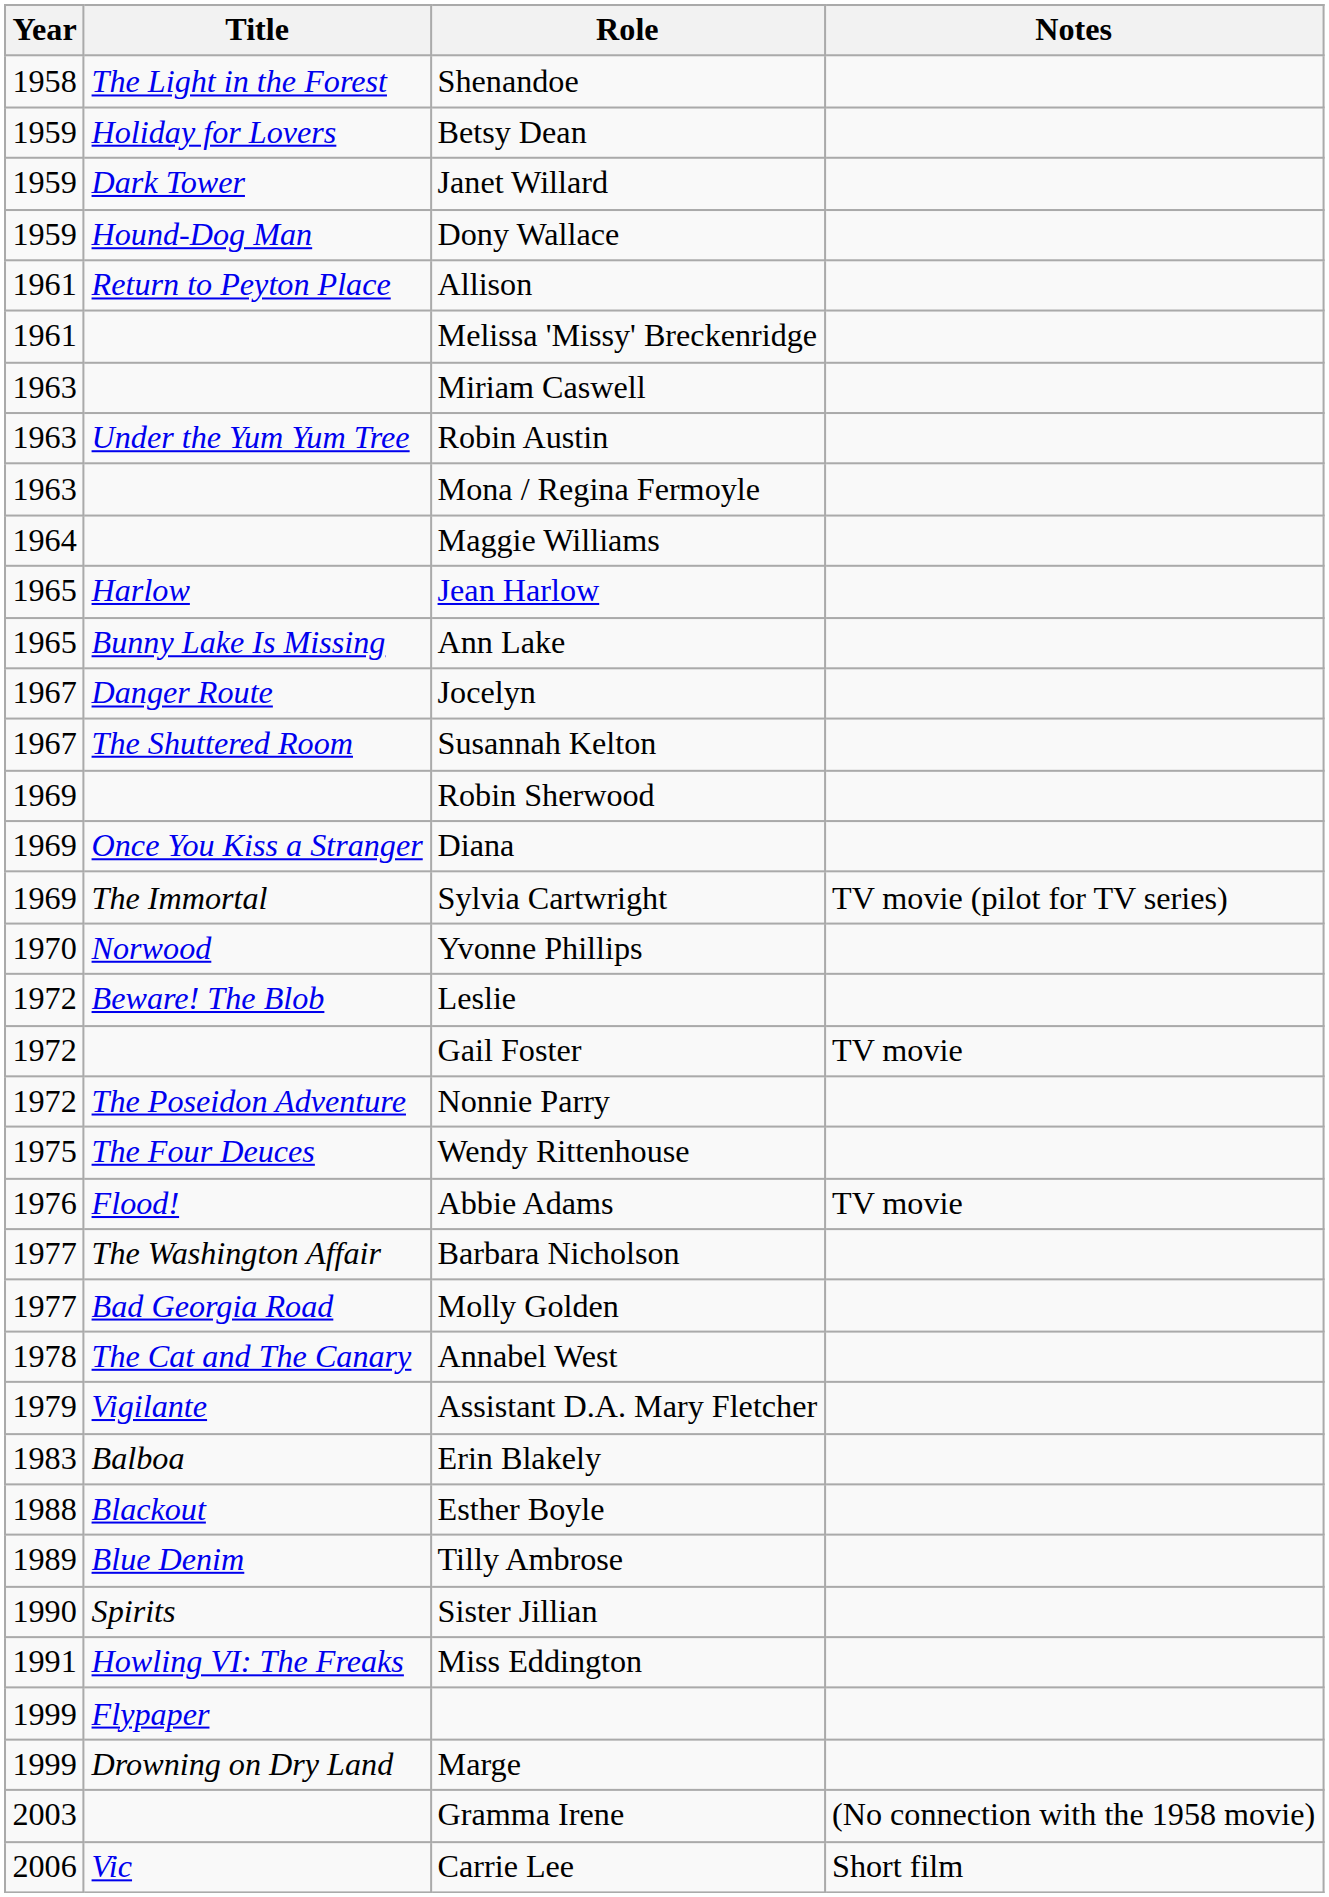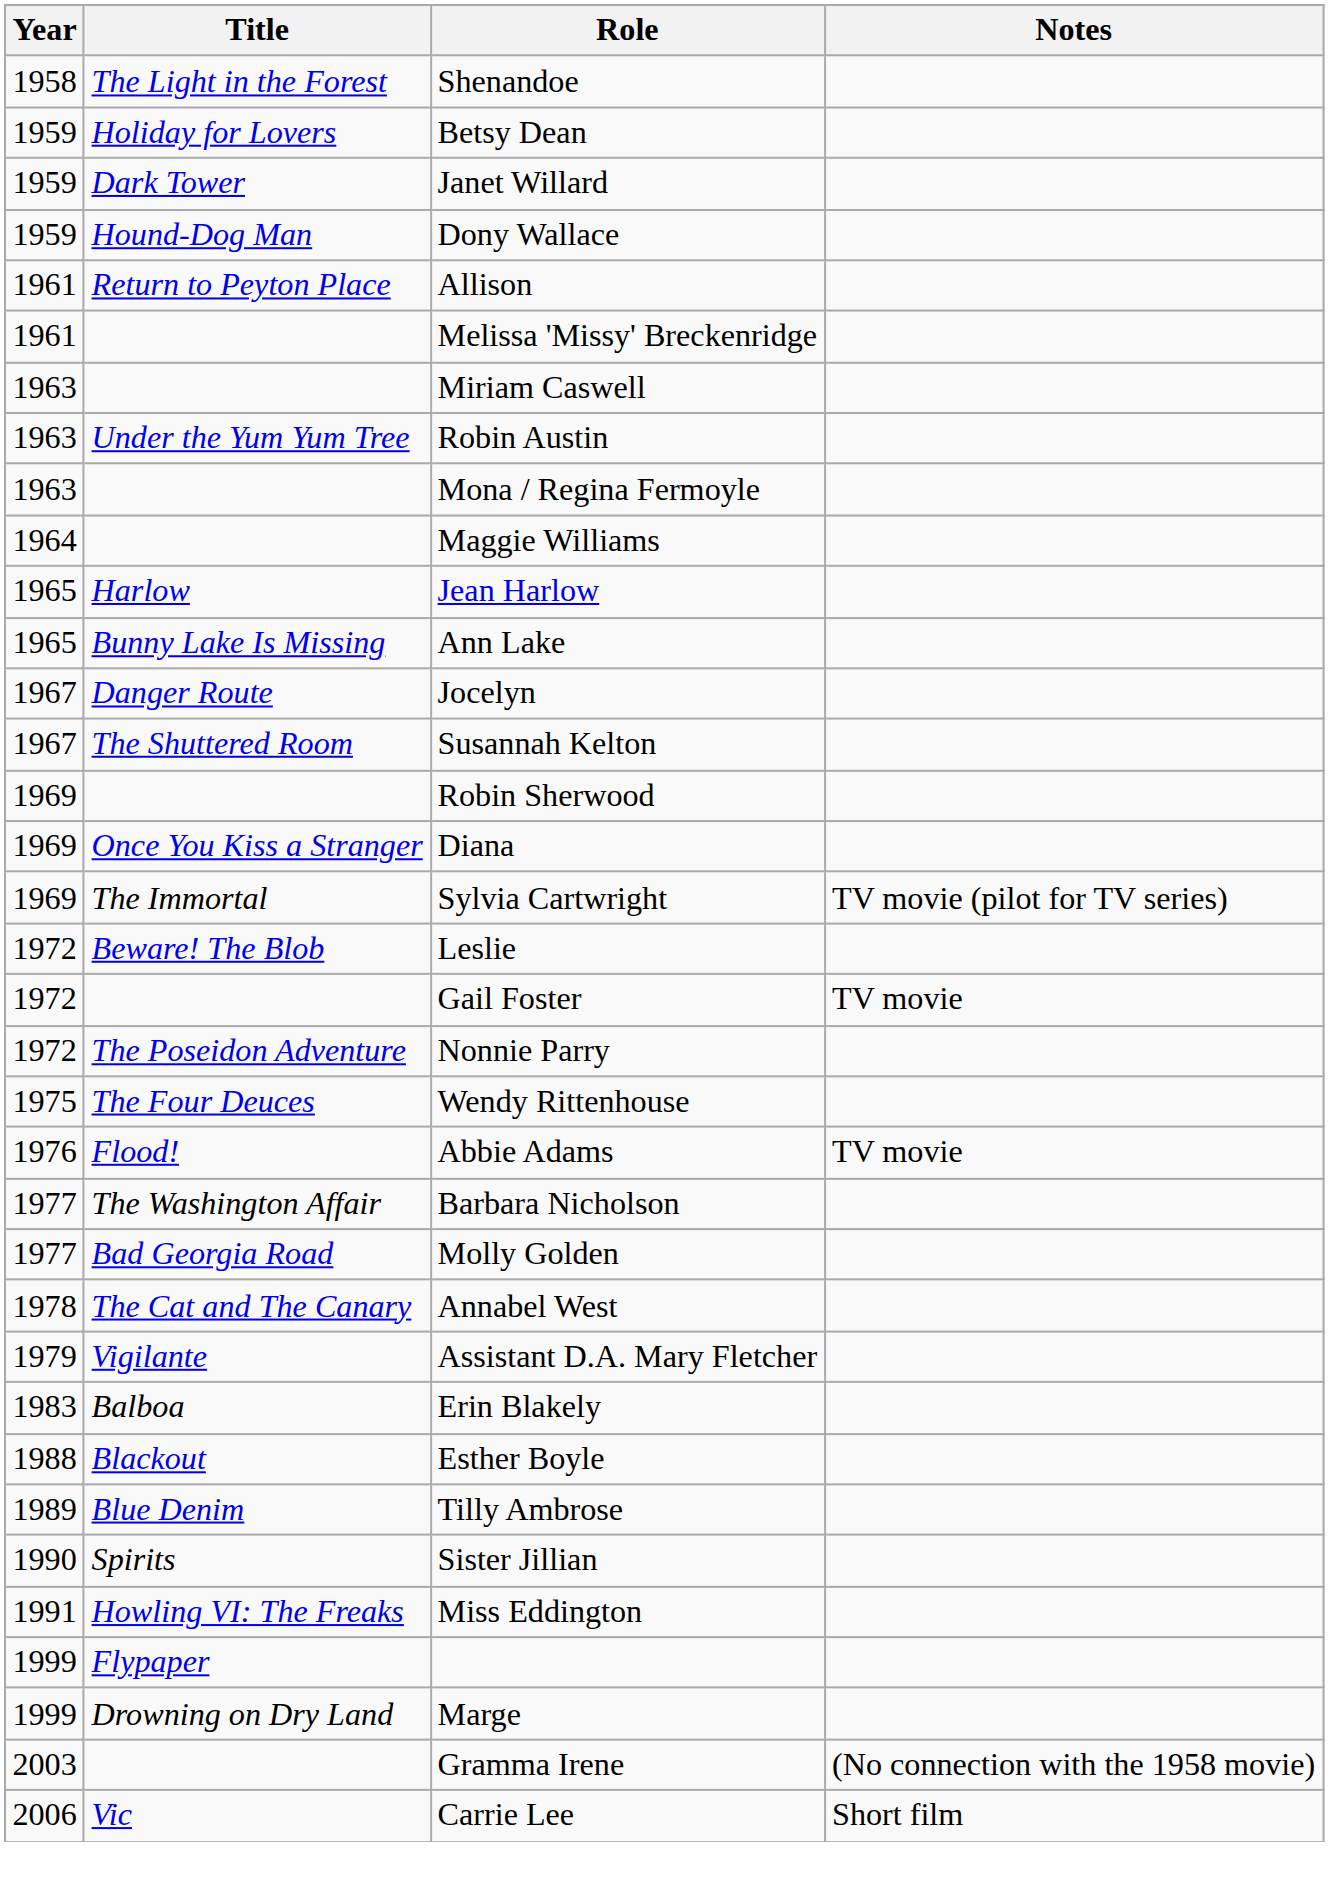 <table class="wikitable sortable">
 <tr>
 <th>Year</th>
 <th>Title</th>
 <th>Role</th>
 <th class="unsortable">Notes</th>
 </tr>
 <tr>
 <td>1958</td>
 <td><em><a href='#'>The Light in the Forest</a></em></td>
 <td>Shenandoe</td>
 <td></td>
 </tr>
 <tr>
 <td>1959</td>
 <td><em><a href='#'>Holiday for Lovers</a></em></td>
 <td>Betsy Dean</td>
 <td></td>
 </tr>
 <tr>
 <td>1959</td>
 <td><em><a href='#'>Dark Tower</a></em></td>
 <td>Janet Willard</td>
 <td></td>
 </tr>
 <tr>
 <td>1959</td>
 <td><em><a href='#'>Hound-Dog Man</a></em></td>
 <td>Dony Wallace</td>
 <td></td>
 </tr>
 <tr>
 <td>1961</td>
 <td><em><a href='#'>Return to Peyton Place</a></em></td>
 <td>Allison</td>
 <td></td>
 </tr>
 <tr>
 <td>1961</td>
 <td><em></em></td>
 <td>Melissa 'Missy' Breckenridge</td>
 <td></td>
 </tr>
 <tr>
 <td>1963</td>
 <td><em></em></td>
 <td>Miriam Caswell</td>
 <td></td>
 </tr>
 <tr>
 <td>1963</td>
 <td><em><a href='#'>Under the Yum Yum Tree</a></em></td>
 <td>Robin Austin</td>
 <td></td>
 </tr>
 <tr>
 <td>1963</td>
 <td><em></em></td>
 <td>Mona / Regina Fermoyle</td>
 <td></td>
 </tr>
 <tr>
 <td>1964</td>
 <td><em></em></td>
 <td>Maggie Williams</td>
 <td></td>
 </tr>
 <tr>
 <td>1965</td>
 <td><em><a href='#'>Harlow</a></em></td>
 <td><a href='#'>Jean Harlow</a></td>
 <td></td>
 </tr>
 <tr>
 <td>1965</td>
 <td><em><a href='#'>Bunny Lake Is Missing</a></em></td>
 <td>Ann Lake</td>
 <td></td>
 </tr>
 <tr>
 <td>1967</td>
 <td><em><a href='#'>Danger Route</a></em></td>
 <td>Jocelyn</td>
 <td></td>
 </tr>
 <tr>
 <td>1967</td>
 <td><em><a href='#'>The Shuttered Room</a></em></td>
 <td>Susannah Kelton</td>
 <td></td>
 </tr>
 <tr>
 <td>1969</td>
 <td><em></em></td>
 <td>Robin Sherwood</td>
 <td></td>
 </tr>
 <tr>
 <td>1969</td>
 <td><em><a href='#'>Once You Kiss a Stranger</a></em></td>
 <td>Diana</td>
 <td></td>
 </tr>
 <tr>
 <td>1969</td>
 <td><em>The Immortal</em></td>
 <td>Sylvia Cartwright</td>
 <td>TV movie (pilot for TV series)</td>
 </tr>
 <tr>
-<td>1970</td>
-<td><em><a href='#'>Norwood</a></em></td>
-<td>Yvonne Phillips</td>
-<td></td>
-</tr>
-<tr>
 <td>1972</td>
 <td><em><a href='#'>Beware! The Blob</a></em></td>
 <td>Leslie</td>
 <td></td>
 </tr>
 <tr>
 <td>1972</td>
 <td><em></em></td>
 <td>Gail Foster</td>
 <td>TV movie</td>
 </tr>
 <tr>
 <td>1972</td>
 <td><em><a href='#'>The Poseidon Adventure</a></em></td>
 <td>Nonnie Parry</td>
 <td></td>
 </tr>
 <tr>
 <td>1975</td>
 <td><em><a href='#'>The Four Deuces</a></em></td>
 <td>Wendy Rittenhouse</td>
 <td></td>
 </tr>
 <tr>
 <td>1976</td>
 <td><em><a href='#'>Flood!</a></em></td>
 <td>Abbie Adams</td>
 <td>TV movie</td>
 </tr>
 <tr>
 <td>1977</td>
 <td><em>The Washington Affair</em></td>
 <td>Barbara Nicholson</td>
 <td></td>
 </tr>
 <tr>
 <td>1977</td>
 <td><em><a href='#'>Bad Georgia Road</a></em></td>
 <td>Molly Golden</td>
 <td></td>
 </tr>
 <tr>
 <td>1978</td>
 <td><em><a href='#'>The Cat and The Canary</a></em></td>
 <td>Annabel West</td>
 <td></td>
 </tr>
 <tr>
 <td>1979</td>
 <td><em><a href='#'>Vigilante</a></em></td>
 <td>Assistant D.A. Mary Fletcher</td>
 </tr>
 <tr>
 <td>1983</td>
 <td><em>Balboa</em></td>
 <td>Erin Blakely</td>
 <td></td>
 </tr>
 <tr>
 <td>1988</td>
 <td><em><a href='#'>Blackout</a></em></td>
 <td>Esther Boyle</td>
 <td></td>
 </tr>
 <tr>
 <td>1989</td>
 <td><em><a href='#'>Blue Denim</a></em></td>
 <td>Tilly Ambrose</td>
 <td></td>
 </tr>
 <tr>
 <td>1990</td>
 <td><em>Spirits</em></td>
 <td>Sister Jillian</td>
 <td></td>
 </tr>
 <tr>
 <td>1991</td>
 <td><em><a href='#'>Howling VI: The Freaks</a></em></td>
 <td>Miss Eddington</td>
 <td></td>
 </tr>
 <tr>
 <td>1999</td>
 <td><em><a href='#'>Flypaper</a></em></td>
 <td></td>
 <td></td>
 </tr>
 <tr>
 <td>1999</td>
 <td><em>Drowning on Dry Land</em></td>
 <td>Marge</td>
 <td></td>
 </tr>
 <tr>
 <td>2003</td>
 <td><em></em></td>
 <td>Gramma Irene</td>
 <td>(No connection with the 1958 movie)</td>
 </tr>
 <tr>
 <td>2006</td>
 <td><em><a href='#'>Vic</a></em></td>
 <td>Carrie Lee</td>
 <td>Short film</td>
 </tr>
 </table>
